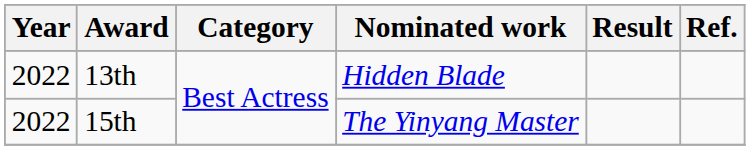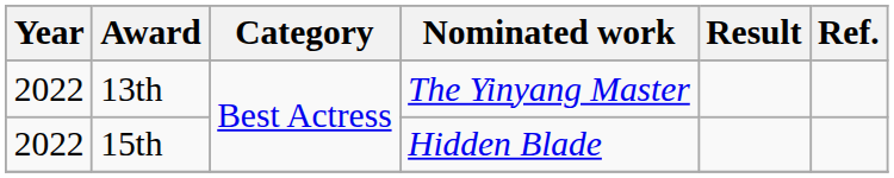 <table class="wikitable">
 <tr>
 <th>Year</th>
 <th>Award</th>
 <th>Category</th>
 <th>Nominated work</th>
 <th>Result</th>
 <th>Ref.</th>
 </tr>
 <tr>
 <td>2022</td>
 <td>13th</td>
 <td rowspan=2><a href='#'>Best Actress</a></td>
-<td><em><a href='#'>Hidden Blade</a></em></td>
+<td><em><a href='#'>The Yinyang Master</a></em></td>
 <td></td>
 <td></td>
 </tr>
 <tr>
 <td>2022</td>
 <td>15th</td>
-<td><em><a href='#'>The Yinyang Master</a></em></td>
+<td><em><a href='#'>Hidden Blade</a></em></td>
 <td></td>
 <td></td>
 </tr>
 <tr>
 </tr>
 </table>
